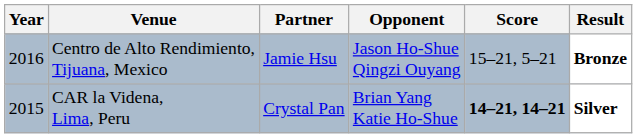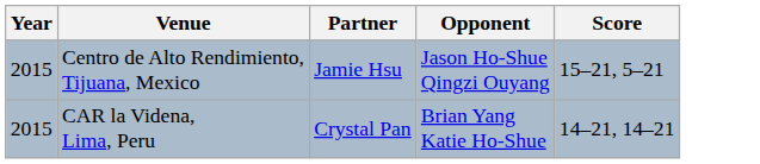 <table class="sortable wikitable" style="font-size: 90%;">
 <tr>
 <th>Year</th>
 <th>Venue</th>
 <th>Partner</th>
 <th>Opponent</th>
 <th>Score</th>
-<th>Result</th>
 </tr>
 <tr style="background:#AABBCC">
-<td align="center">2016</td>
+<td align="center">2015</td>
 <td align="left">Centro de Alto Rendimiento,<br><a href='#'>Tijuana</a>, Mexico</td>
 <td align="left"> <a href='#'>Jamie Hsu</a></td>
 <td align="left"> <a href='#'>Jason Ho-Shue</a><br> <a href='#'>Qingzi Ouyang</a></td>
 <td align="left">15–21, 5–21</td>
-<td style="text-align:left; background:white"> <strong>Bronze</strong></td>
 </tr>
 <tr style="background:#AABBCC">
 <td align="center">2015</td>
 <td align="left">CAR la Videna,<br><a href='#'>Lima</a>, Peru</td>
 <td align="left"> <a href='#'>Crystal Pan</a></td>
 <td align="left"> <a href='#'>Brian Yang</a><br> <a href='#'>Katie Ho-Shue</a></td>
-<td align="left"><strong>14–21, 14–21</strong></td>
-<td style="text-align:left; background:white"> <strong>Silver</strong></td>
+<td align="left">14–21, 14–21</td>
 </tr>
 </table>
